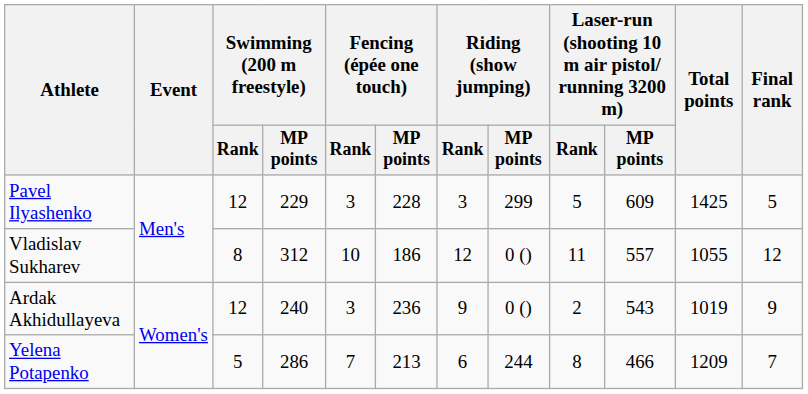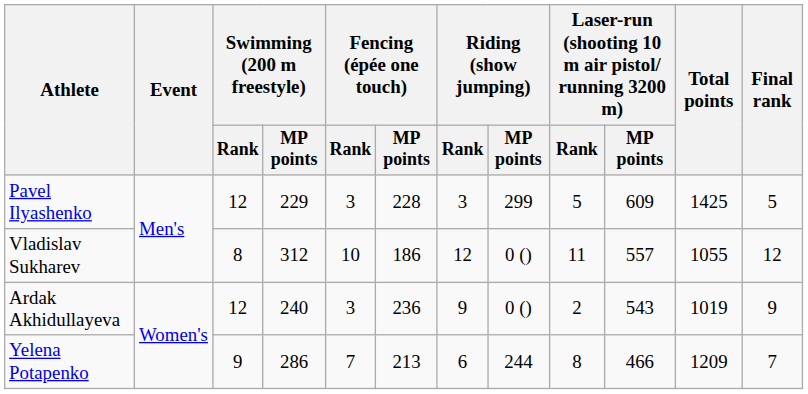 <table class=wikitable style=font-size:90%;text-align:center>
 <tr>
 <th rowspan="2">Athlete</th>
 <th rowspan="2">Event</th>
 <th colspan=2>Swimming<br><span>(200 m freestyle)</span></th>
 <th colspan=2>Fencing<br><span>(épée one touch)</span></th>
 <th colspan=2>Riding<br><span>(show jumping)</span></th>
 <th colspan=2>Laser-run<br><span>(shooting 10 m air pistol/<br>running 3200 m)</span></th>
 <th rowspan=2>Total points</th>
 <th rowspan=2>Final rank</th>
 </tr>
 <tr style="font-size:95%">
 <th>Rank</th>
 <th>MP points</th>
 <th>Rank</th>
 <th>MP points</th>
 <th>Rank</th>
 <th>MP points</th>
 <th>Rank</th>
 <th>MP points</th>
 </tr>
 <tr>
 <td align=left><a href='#'>Pavel Ilyashenko</a></td>
 <td align=left rowspan=2><a href='#'>Men's</a></td>
 <td>12</td>
 <td>229</td>
 <td>3</td>
 <td>228</td>
 <td>3</td>
 <td>299</td>
 <td>5</td>
 <td>609</td>
 <td>1425</td>
 <td>5</td>
 </tr>
 <tr>
 <td align=left>Vladislav Sukharev</td>
 <td>8</td>
 <td>312</td>
 <td>10</td>
 <td>186</td>
 <td>12</td>
 <td>0 ()</td>
 <td>11</td>
 <td>557</td>
 <td>1055</td>
 <td>12</td>
 </tr>
 <tr>
 <td align=left>Ardak Akhidullayeva</td>
 <td align=left rowspan=2><a href='#'>Women's</a></td>
 <td>12</td>
 <td>240</td>
 <td>3</td>
 <td>236</td>
 <td>9</td>
 <td>0 ()</td>
 <td>2</td>
 <td>543</td>
 <td>1019</td>
 <td>9</td>
 </tr>
 <tr>
 <td align=left><a href='#'>Yelena Potapenko</a></td>
-<td>5</td>
+<td>9</td>
 <td>286</td>
 <td>7</td>
 <td>213</td>
 <td>6</td>
 <td>244</td>
 <td>8</td>
 <td>466</td>
 <td>1209</td>
 <td>7</td>
 </tr>
 </table>
